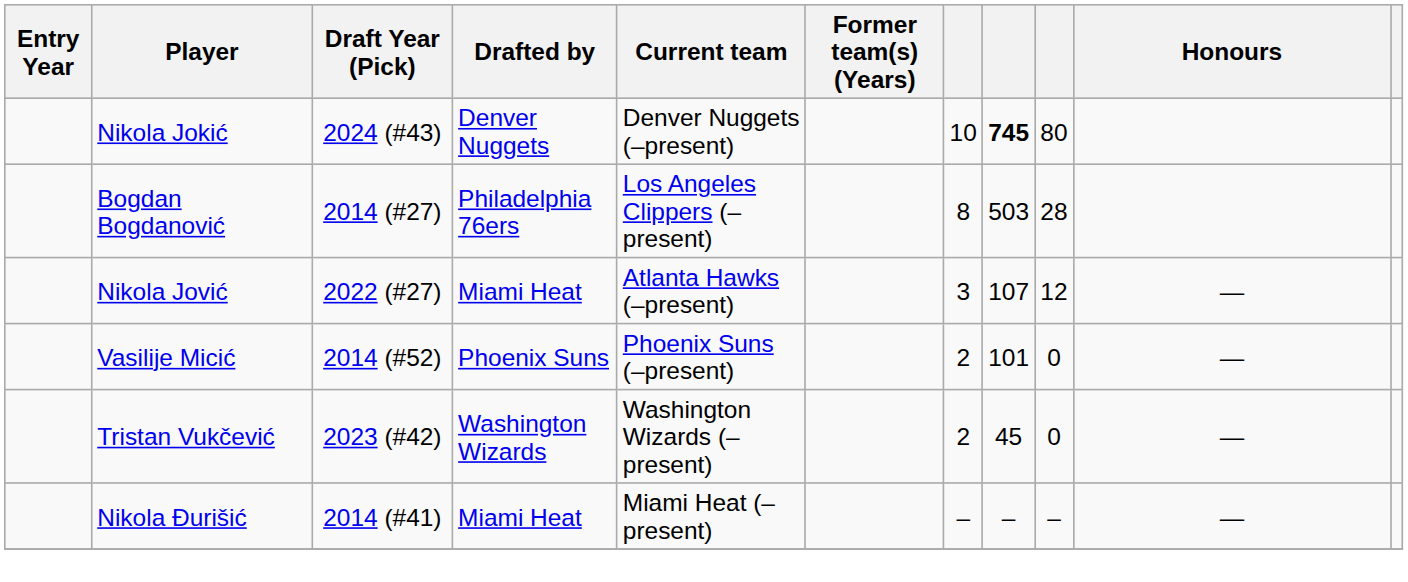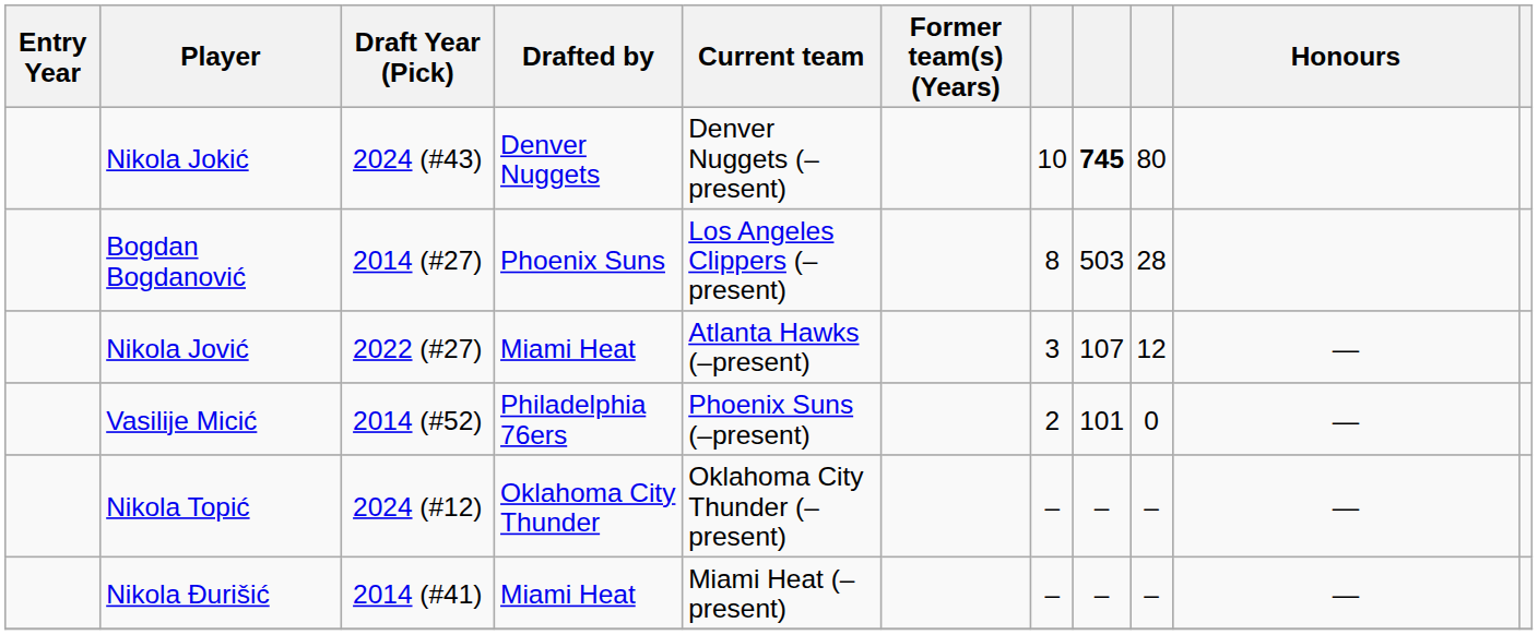 <table class="wikitable sortable" style="font-size:95%">
 <tr>
 <th scope="col">Entry Year</th>
 <th scope="col" width="130px">Player</th>
 <th scope="col" width="80px">Draft Year (Pick)</th>
 <th scope="col">Drafted by</th>
 <th scope="col">Current team</th>
 <th scope="col">Former team(s) (Years)</th>
 <th scope="col"></th>
 <th scope="col"></th>
 <th scope="col"></th>
 <th scope="col" width="190px">Honours</th>
 <th scope="col" class="unsortable"></th>
 </tr>
 <tr>
 <td style="text-align:center"></td>
 <td><a href='#'>Nikola Jokić</a></td>
 <td style="text-align:center"><a href='#'>2024</a> (#43)</td>
 <td><a href='#'>Denver Nuggets</a></td>
 <td>Denver Nuggets (–present)</td>
 <td></td>
 <td style="text-align:center">10</td>
 <td style="text-align:center"><strong>745</strong></td>
 <td style="text-align:center">80</td>
 <td></td>
 <td style="text-align:center"></td>
 </tr>
 <tr>
 <td style="text-align:center"></td>
 <td><a href='#'>Bogdan Bogdanović</a></td>
 <td style="text-align:center"><a href='#'>2014</a> (#27)</td>
-<td><a href='#'>Philadelphia 76ers</a></td>
+<td><a href='#'>Phoenix Suns</a></td>
 <td><a href='#'>Los Angeles Clippers</a> (–present)</td>
 <td></td>
 <td style="text-align:center">8</td>
 <td style="text-align:center">503</td>
 <td style="text-align:center">28</td>
 <td></td>
 <td style="text-align:center"></td>
 </tr>
 <tr>
 <td style="text-align:center"></td>
 <td><a href='#'>Nikola Jović</a></td>
 <td style="text-align:center"><a href='#'>2022</a> (#27)</td>
 <td><a href='#'>Miami Heat</a></td>
 <td><a href='#'>Atlanta Hawks</a> (–present)</td>
 <td></td>
 <td style="text-align:center">3</td>
 <td style="text-align:center">107</td>
 <td style="text-align:center">12</td>
 <td style="text-align:center">—</td>
 <td style="text-align:center"></td>
 </tr>
 <tr>
 <td style="text-align:center"></td>
 <td><a href='#'>Vasilije Micić</a></td>
 <td style="text-align:center"><a href='#'>2014</a> (#52)</td>
-<td><a href='#'>Phoenix Suns</a></td>
+<td><a href='#'>Philadelphia 76ers</a></td>
 <td><a href='#'>Phoenix Suns</a> (–present)</td>
 <td></td>
 <td style="text-align:center">2</td>
 <td style="text-align:center">101</td>
 <td style="text-align:center">0</td>
 <td style="text-align:center">—</td>
 <td style="text-align:center"></td>
 </tr>
 <tr>
 <td style="text-align:center"></td>
-<td><a href='#'>Tristan Vukčević</a></td>
-<td style="text-align:center"><a href='#'>2023</a> (#42)</td>
-<td><a href='#'>Washington Wizards</a></td>
-<td>Washington Wizards (–present)</td>
+<td><a href='#'>Nikola Topić</a></td>
+<td style="text-align:center"><a href='#'>2024</a> (#12)</td>
+<td><a href='#'>Oklahoma City Thunder </a></td>
+<td>Oklahoma City Thunder (–present)</td>
 <td></td>
-<td style="text-align:center">2</td>
-<td style="text-align:center">45</td>
-<td style="text-align:center">0</td>
+<td style="text-align:center">–</td>
+<td style="text-align:center">–</td>
+<td style="text-align:center">–</td>
 <td style="text-align:center">—</td>
 <td style="text-align:center"></td>
 </tr>
 <tr>
 <td style="text-align:center"></td>
 <td><a href='#'>Nikola Đurišić</a></td>
 <td style="text-align:center"><a href='#'>2014</a> (#41)</td>
 <td><a href='#'>Miami Heat</a></td>
 <td>Miami Heat (–present)</td>
 <td></td>
 <td style="text-align:center">–</td>
 <td style="text-align:center">–</td>
 <td style="text-align:center">–</td>
 <td style="text-align:center">—</td>
 <td style="text-align:center"></td>
 </tr>
 <tr>
 </tr>
 </table>
